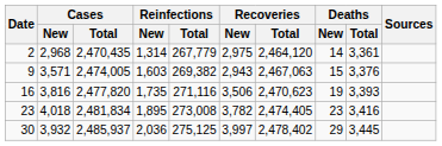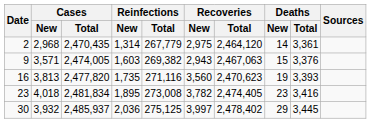 <table class="wikitable sortable mw-collapsible mw-collapsed sticky-header-multi sort-under" style="text-align:right;">
 <tr>
 <th rowspan=2>Date</th>
 <th colspan=2>Cases</th>
 <th colspan=2>Reinfections</th>
 <th colspan=2>Recoveries</th>
 <th colspan=2>Deaths</th>
 <th rowspan=2 class="unsortable">Sources</th>
 </tr>
 <tr>
 <th>New</th>
 <th>Total</th>
 <th>New</th>
 <th>Total</th>
 <th>New</th>
 <th>Total</th>
 <th>New</th>
 <th>Total</th>
 </tr>
 <tr>
 <td>2</td>
 <td>2,968</td>
 <td>2,470,435</td>
 <td>1,314</td>
 <td>267,779</td>
 <td>2,975</td>
 <td>2,464,120</td>
 <td>14</td>
 <td>3,361</td>
 <td></td>
 </tr>
 <tr>
 <td>9</td>
 <td>3,571</td>
 <td>2,474,005</td>
 <td>1,603</td>
 <td>269,382</td>
 <td>2,943</td>
 <td>2,467,063</td>
 <td>15</td>
 <td>3,376</td>
 <td></td>
 </tr>
 <tr>
 <td>16</td>
-<td>3,816</td>
+<td>3,813</td>
 <td>2,477,820</td>
 <td>1,735</td>
 <td>271,116</td>
-<td>3,506</td>
+<td>3,560</td>
 <td>2,470,623</td>
 <td>19</td>
 <td>3,393</td>
 <td></td>
 </tr>
 <tr>
 <td>23</td>
 <td>4,018</td>
 <td>2,481,834</td>
 <td>1,895</td>
 <td>273,008</td>
 <td>3,782</td>
 <td>2,474,405</td>
 <td>23</td>
 <td>3,416</td>
 <td></td>
 </tr>
 <tr>
 <td>30</td>
 <td>3,932</td>
 <td>2,485,937</td>
 <td>2,036</td>
 <td>275,125</td>
 <td>3,997</td>
 <td>2,478,402</td>
 <td>29</td>
 <td>3,445</td>
 <td></td>
 </tr>
 </table>
